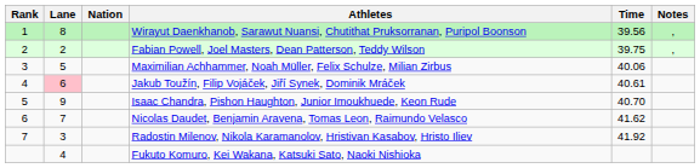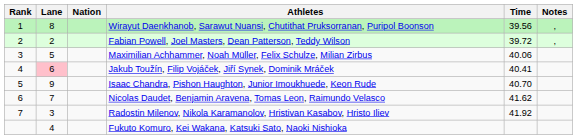 <table class="wikitable sortable" style="text-align:center;width: 75%; font-size:95%"">
 <tr>
 <th scope="col">Rank</th>
 <th scope="col">Lane</th>
 <th scope="col">Nation</th>
 <th scope="col">Athletes</th>
 <th scope="col">Time</th>
 <th scope="col">Notes</th>
 </tr>
 <tr bgcolor=bbf3bb>
 <td>1</td>
 <td>8</td>
 <td align=left></td>
 <td align=left><a href='#'>Wirayut Daenkhanob</a>, <a href='#'>Sarawut Nuansi</a>, <a href='#'>Chutithat Pruksorranan</a>, <a href='#'>Puripol Boonson</a></td>
 <td>39.56</td>
 <td>, </td>
 </tr>
 <tr bgcolor=ddffdd>
 <td>2</td>
 <td>2</td>
 <td align=left></td>
 <td align=left><a href='#'>Fabian Powell</a>, <a href='#'>Joel Masters</a>, <a href='#'>Dean Patterson</a>, <a href='#'>Teddy Wilson</a></td>
-<td>39.75</td>
+<td>39.72</td>
 <td>, </td>
 </tr>
 <tr>
 <td>3</td>
 <td>5</td>
 <td align=left></td>
 <td align=left><a href='#'>Maximilian Achhammer</a>, <a href='#'>Noah Müller</a>, <a href='#'>Felix Schulze</a>, <a href='#'>Milian Zirbus</a></td>
 <td>40.06</td>
 <td></td>
 </tr>
 <tr>
 <td>4</td>
 <td style="background: pink;">6</td>
 <td align=left></td>
 <td align=left><a href='#'>Jakub Toužín</a>, <a href='#'>Filip Vojáček</a>, <a href='#'>Jiří Synek</a>, <a href='#'>Dominik Mráček</a></td>
-<td>40.61</td>
+<td>40.41</td>
 <td></td>
 </tr>
 <tr>
 <td>5</td>
 <td>9</td>
 <td align=left></td>
 <td align=left><a href='#'>Isaac Chandra</a>, <a href='#'>Pishon Haughton</a>, <a href='#'>Junior Imoukhuede</a>, <a href='#'>Keon Rude</a></td>
 <td>40.70</td>
 <td></td>
 </tr>
 <tr>
 <td>6</td>
 <td>7</td>
 <td align=left></td>
 <td align=left><a href='#'>Nicolas Daudet</a>, <a href='#'>Benjamin Aravena</a>, <a href='#'>Tomas Leon</a>, <a href='#'>Raimundo Velasco</a></td>
 <td>41.62</td>
 <td></td>
 </tr>
 <tr>
 <td>7</td>
 <td>3</td>
 <td align=left></td>
 <td align=left><a href='#'>Radostin Milenov</a>, <a href='#'>Nikola Karamanolov</a>, <a href='#'>Hristivan Kasabov</a>, <a href='#'>Hristo Iliev</a></td>
 <td>41.92</td>
 <td></td>
 </tr>
 <tr>
 <td></td>
 <td>4</td>
 <td align=left></td>
 <td align=left><a href='#'>Fukuto Komuro</a>, <a href='#'>Kei Wakana</a>, <a href='#'>Katsuki Sato</a>, <a href='#'>Naoki Nishioka</a></td>
 <td></td>
 <td></td>
 </tr>
 </table>
